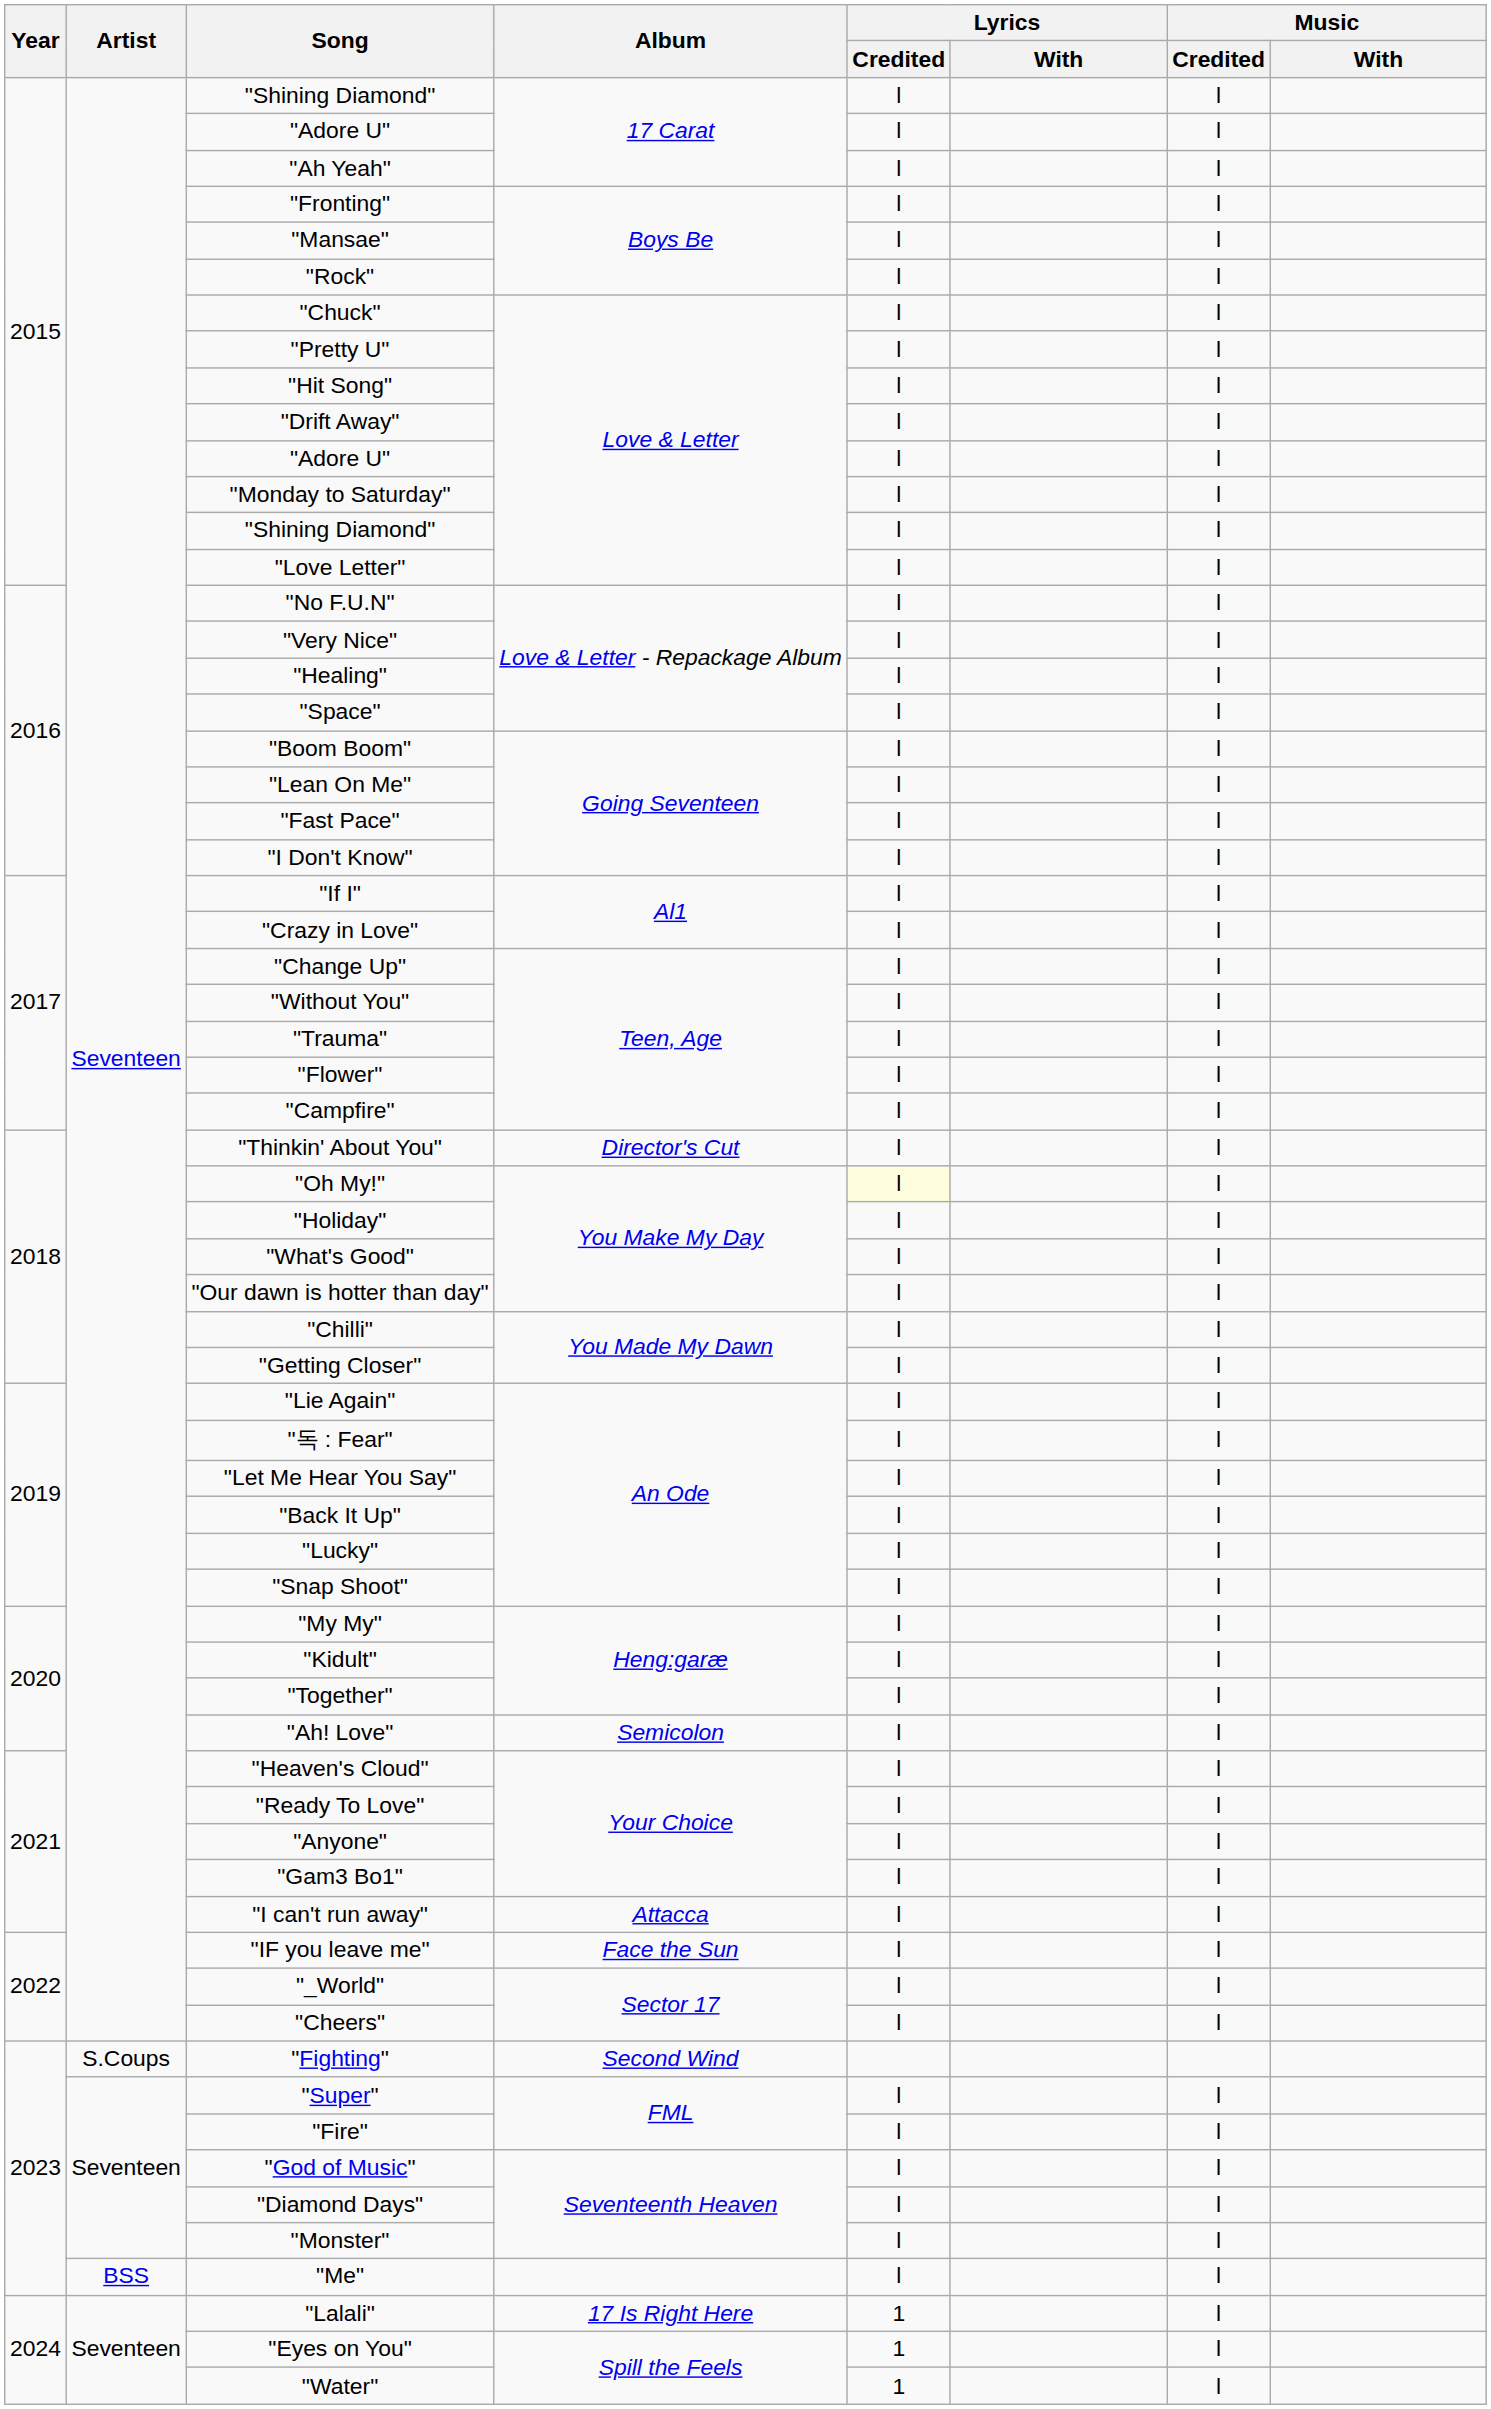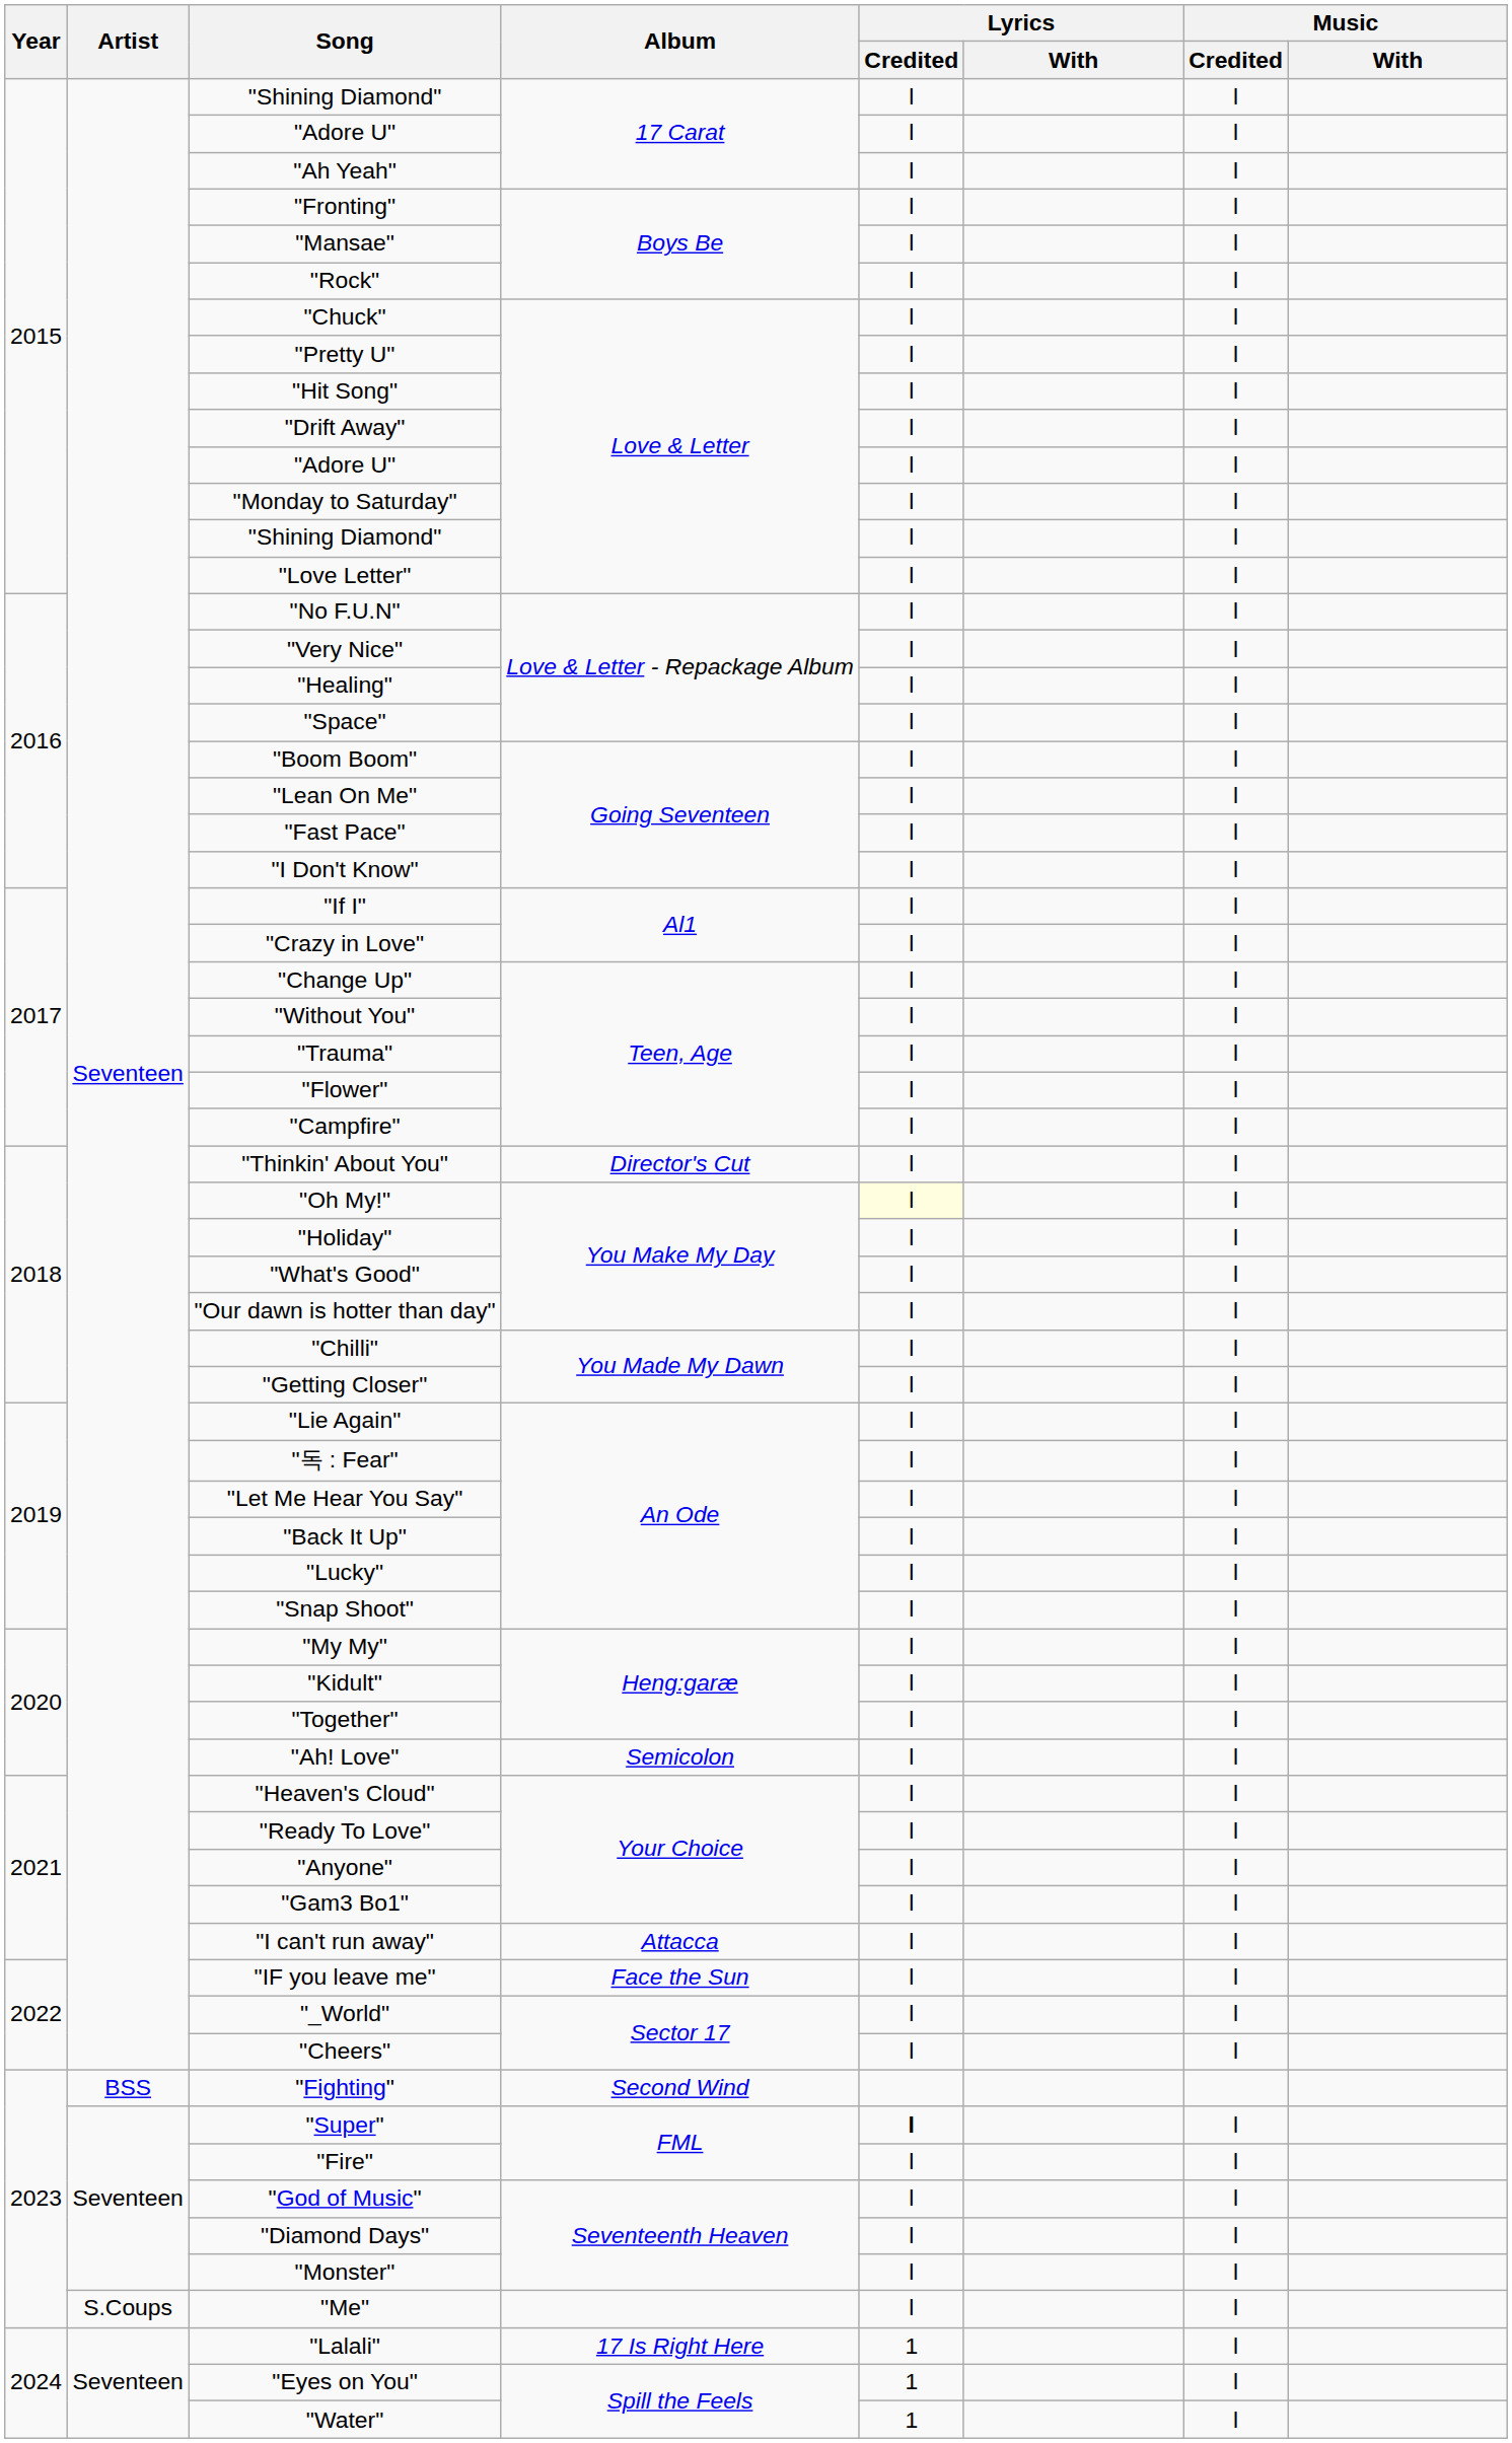 <table class="wikitable plainrowheaders sortable" style="text-align:center; width;100%">
 <tr>
 <th rowspan="2">Year</th>
 <th rowspan="2">Artist</th>
 <th rowspan="2">Song</th>
 <th rowspan="2">Album</th>
 <th colspan="2">Lyrics</th>
 <th colspan="2">Music</th>
 </tr>
 <tr>
 <th style="width:3em;">Credited</th>
 <th style="width:9em;">With</th>
 <th style="width:3em;">Credited</th>
 <th style="width:9em;">With</th>
 </tr>
 <tr>
 <td rowspan="14">2015</td>
 <td rowspan="54"><a href='#'>Seventeen</a></td>
 <td>"Shining Diamond"</td>
 <td rowspan="3"><em><a href='#'>17 Carat</a></em></td>
 <td>l</td>
 <td></td>
 <td>l</td>
 <td></td>
 </tr>
 <tr>
 <td>"Adore U"</td>
 <td>l</td>
 <td></td>
 <td>l</td>
 <td></td>
 </tr>
 <tr>
 <td>"Ah Yeah"</td>
 <td>l</td>
 <td></td>
 <td>l</td>
 <td></td>
 </tr>
 <tr>
 <td>"Fronting"</td>
 <td rowspan="3"><em><a href='#'>Boys Be</a></em></td>
 <td>l</td>
 <td></td>
 <td>l</td>
 <td></td>
 </tr>
 <tr>
 <td>"Mansae"</td>
 <td>l</td>
 <td></td>
 <td>l</td>
 <td></td>
 </tr>
 <tr>
 <td>"Rock"</td>
 <td>l</td>
 <td></td>
 <td>l</td>
 <td></td>
 </tr>
 <tr>
 <td>"Chuck"</td>
 <td rowspan="8"><em><a href='#'>Love & Letter</a></em></td>
 <td>l</td>
 <td></td>
 <td>l</td>
 <td></td>
 </tr>
 <tr>
 <td>"Pretty U"</td>
 <td>l</td>
 <td></td>
 <td>l</td>
 <td></td>
 </tr>
 <tr>
 <td>"Hit Song"</td>
 <td>l</td>
 <td></td>
 <td>l</td>
 <td></td>
 </tr>
 <tr>
 <td>"Drift Away"</td>
 <td>l</td>
 <td></td>
 <td>l</td>
 <td></td>
 </tr>
 <tr>
 <td>"Adore U" <br></td>
 <td>l</td>
 <td></td>
 <td>l</td>
 <td></td>
 </tr>
 <tr>
 <td>"Monday to Saturday" <br></td>
 <td>l</td>
 <td></td>
 <td>l</td>
 <td></td>
 </tr>
 <tr>
 <td>"Shining Diamond"<br></td>
 <td>l</td>
 <td></td>
 <td>l</td>
 <td></td>
 </tr>
 <tr>
 <td>"Love Letter"</td>
 <td>l</td>
 <td></td>
 <td>l</td>
 <td></td>
 </tr>
 <tr>
 <td rowspan="8">2016</td>
 <td>"No F.U.N"</td>
 <td rowspan="4"><em><a href='#'>Love & Letter</a> - Repackage Album</em></td>
 <td>l</td>
 <td></td>
 <td>l</td>
 <td></td>
 </tr>
 <tr>
 <td>"Very Nice"</td>
 <td>l</td>
 <td></td>
 <td>l</td>
 <td></td>
 </tr>
 <tr>
 <td>"Healing"</td>
 <td>l</td>
 <td></td>
 <td>l</td>
 <td></td>
 </tr>
 <tr>
 <td>"Space"</td>
 <td>l</td>
 <td></td>
 <td>l</td>
 <td></td>
 </tr>
 <tr>
 <td>"Boom Boom"</td>
 <td rowspan="4"><em><a href='#'>Going Seventeen</a></em></td>
 <td>l</td>
 <td></td>
 <td>l</td>
 <td></td>
 </tr>
 <tr>
 <td>"Lean On Me"</td>
 <td>l</td>
 <td></td>
 <td>l</td>
 <td></td>
 </tr>
 <tr>
 <td>"Fast Pace"</td>
 <td>l</td>
 <td></td>
 <td>l</td>
 <td></td>
 </tr>
 <tr>
 <td>"I Don't Know"</td>
 <td>l</td>
 <td></td>
 <td>l</td>
 <td></td>
 </tr>
 <tr>
 <td rowspan="7">2017</td>
 <td>"If I" <br></td>
 <td rowspan="2"><em><a href='#'>Al1</a></em></td>
 <td>l</td>
 <td></td>
 <td>l</td>
 <td></td>
 </tr>
 <tr>
 <td>"Crazy in Love"</td>
 <td>l</td>
 <td></td>
 <td>l</td>
 <td></td>
 </tr>
 <tr>
 <td>"Change Up" <br></td>
 <td rowspan="5"><em><a href='#'>Teen, Age</a></em></td>
 <td>l</td>
 <td></td>
 <td>l</td>
 <td></td>
 </tr>
 <tr>
 <td>"Without You"</td>
 <td>l</td>
 <td></td>
 <td>l</td>
 <td></td>
 </tr>
 <tr>
 <td>"Trauma" <br></td>
 <td>l</td>
 <td></td>
 <td>l</td>
 <td></td>
 </tr>
 <tr>
 <td>"Flower" <br></td>
 <td>l</td>
 <td></td>
 <td>l</td>
 <td></td>
 </tr>
 <tr>
 <td>"Campfire"</td>
 <td>l</td>
 <td></td>
 <td>l</td>
 <td></td>
 </tr>
 <tr>
 <td rowspan="7">2018</td>
 <td>"Thinkin' About You"</td>
 <td><em><a href='#'>Director's Cut</a></em></td>
 <td>l</td>
 <td></td>
 <td>l</td>
 <td></td>
 </tr>
 <tr>
 <td>"Oh My!"</td>
 <td rowspan="4"><em><a href='#'>You Make My Day</a></em></td>
 <td style="background: lightyellow;">l</td>
 <td></td>
 <td>l</td>
 <td></td>
 </tr>
 <tr>
 <td>"Holiday"</td>
 <td>l</td>
 <td></td>
 <td>l</td>
 <td></td>
 </tr>
 <tr>
 <td>"What's Good" <br></td>
 <td>l</td>
 <td></td>
 <td>l</td>
 <td></td>
 </tr>
 <tr>
 <td>"Our dawn is hotter than day"</td>
 <td>l</td>
 <td></td>
 <td>l</td>
 <td></td>
 </tr>
 <tr>
 <td>"Chilli" <br></td>
 <td rowspan="2"><em><a href='#'>You Made My Dawn</a></em></td>
 <td>l</td>
 <td></td>
 <td>l</td>
 <td></td>
 </tr>
 <tr>
 <td>"Getting Closer"</td>
 <td>l</td>
 <td></td>
 <td>l</td>
 <td></td>
 </tr>
 <tr>
 <td rowspan="6">2019</td>
 <td>"Lie Again"</td>
 <td rowspan="6"><em><a href='#'>An Ode</a></em></td>
 <td>l</td>
 <td></td>
 <td>l</td>
 <td></td>
 </tr>
 <tr>
 <td>"독 : Fear"</td>
 <td>l</td>
 <td></td>
 <td>l</td>
 <td></td>
 </tr>
 <tr>
 <td>"Let Me Hear You Say"</td>
 <td>l</td>
 <td></td>
 <td>l</td>
 <td></td>
 </tr>
 <tr>
 <td>"Back It Up" <br></td>
 <td>l</td>
 <td></td>
 <td>l</td>
 <td></td>
 </tr>
 <tr>
 <td>"Lucky"</td>
 <td>l</td>
 <td></td>
 <td>l</td>
 <td></td>
 </tr>
 <tr>
 <td>"Snap Shoot"</td>
 <td>l</td>
 <td></td>
 <td>l</td>
 <td></td>
 </tr>
 <tr>
 <td rowspan="4">2020</td>
 <td>"My My"</td>
 <td rowspan="3"><em><a href='#'>Heng:garæ</a></em></td>
 <td>l</td>
 <td></td>
 <td>l</td>
 <td></td>
 </tr>
 <tr>
 <td>"Kidult"</td>
 <td>l</td>
 <td></td>
 <td>l</td>
 <td></td>
 </tr>
 <tr>
 <td>"Together"</td>
 <td>l</td>
 <td></td>
 <td>l</td>
 <td></td>
 </tr>
 <tr>
 <td>"Ah! Love" <br></td>
 <td><em><a href='#'>Semicolon</a></em></td>
 <td>l</td>
 <td></td>
 <td>l</td>
 <td></td>
 </tr>
 <tr>
 <td rowspan="5">2021</td>
 <td>"Heaven's Cloud"</td>
 <td rowspan="4"><em><a href='#'>Your Choice</a></em></td>
 <td>l</td>
 <td></td>
 <td>l</td>
 <td></td>
 </tr>
 <tr>
 <td>"Ready To Love"</td>
 <td>l</td>
 <td></td>
 <td>l</td>
 <td></td>
 </tr>
 <tr>
 <td>"Anyone"</td>
 <td>l</td>
 <td></td>
 <td>l</td>
 <td></td>
 </tr>
 <tr>
 <td>"Gam3 Bo1" <br></td>
 <td>l</td>
 <td></td>
 <td>l</td>
 <td></td>
 </tr>
 <tr>
 <td>"I can't run away" <br></td>
 <td><a href='#'><em>Attacca</em></a></td>
 <td>l</td>
 <td></td>
 <td>l</td>
 <td></td>
 </tr>
 <tr>
 <td rowspan="3">2022</td>
 <td>"IF you leave me"</td>
 <td><em><a href='#'>Face the Sun</a></em></td>
 <td>l</td>
 <td></td>
 <td>l</td>
 <td></td>
 </tr>
 <tr>
 <td>"_World"</td>
 <td rowspan="2"><em><a href='#'>Sector 17</a></em></td>
 <td>l</td>
 <td></td>
 <td>l</td>
 <td></td>
 </tr>
 <tr>
 <td>"Cheers" <br></td>
 <td>l</td>
 <td></td>
 <td>l</td>
 <td></td>
 </tr>
 <tr>
 <td rowspan="7">2023</td>
-<td>S.Coups</td>
+<td><a href='#'>BSS</a></td>
 <td>"<a href='#'>Fighting</a>"</td>
 <td><a href='#'><em>Second Wind</em></a></td>
 <td></td>
 <td></td>
 <td></td>
 <td></td>
 </tr>
 <tr>
 <td rowspan="5">Seventeen</td>
 <td>"<a href='#'>Super</a>"</td>
 <td rowspan="2"><a href='#'><em>FML</em></a></td>
-<td>l</td>
+<td><strong>l</strong></td>
 <td></td>
 <td>l</td>
 <td></td>
 </tr>
 <tr>
 <td>"Fire" <br></td>
 <td>l</td>
 <td></td>
 <td>l</td>
 <td></td>
 </tr>
 <tr>
 <td>"<a href='#'>God of Music</a>"</td>
 <td rowspan="3"><em><a href='#'>Seventeenth Heaven</a></em></td>
 <td>l</td>
 <td></td>
 <td>l</td>
 <td></td>
 </tr>
 <tr>
 <td>"Diamond Days"</td>
 <td>l</td>
 <td></td>
 <td>l</td>
 <td></td>
 </tr>
 <tr>
 <td>"Monster" <br></td>
 <td>l</td>
 <td></td>
 <td>l</td>
 <td></td>
 </tr>
 <tr>
-<td><a href='#'>BSS</a></td>
+<td>S.Coups</td>
 <td>"Me"</td>
 <td><em></em></td>
 <td>l</td>
 <td></td>
 <td>l</td>
 <td></td>
 </tr>
 <tr>
 <td rowspan="3">2024</td>
 <td rowspan="3">Seventeen</td>
 <td>"Lalali" <br></td>
 <td><em><a href='#'>17 Is Right Here</a></em></td>
 <td>1</td>
 <td></td>
 <td>l</td>
 <td></td>
 </tr>
 <tr>
 <td>"Eyes on You"</td>
 <td rowspan="2"><em><a href='#'>Spill the Feels</a></em></td>
 <td>1</td>
 <td></td>
 <td>l</td>
 <td></td>
 </tr>
 <tr>
 <td>"Water" <br></td>
 <td>1</td>
 <td></td>
 <td>l</td>
 <td></td>
 </tr>
 </table>
